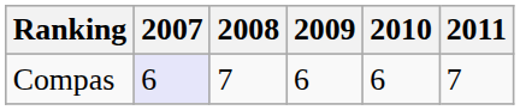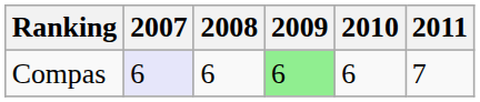 <table class="wikitable">
 <tr>
 <th>Ranking</th>
 <th>2007</th>
 <th>2008</th>
 <th>2009</th>
 <th>2010</th>
 <th>2011</th>
 </tr>
 <tr>
 <td>Compas</td>
 <td style="background: lavender;">6</td>
-<td>7</td>
 <td>6</td>
+<td style="background: lightgreen;">6</td>
 <td>6</td>
 <td>7</td>
 </tr>
 </table>
